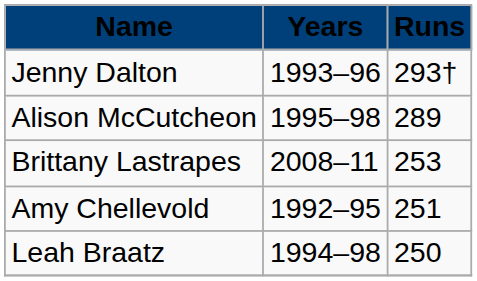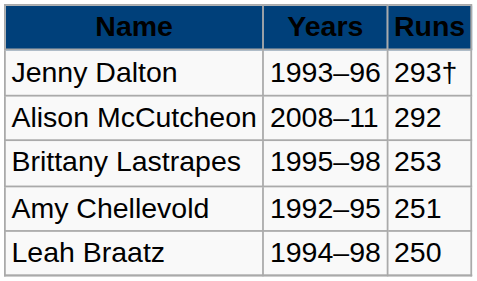 <table class="wikitable">
 <tr>
 <th style="background:#00407a;"><span>Name</span></th>
 <th style="background:#00407a;"><span>Years</span></th>
 <th style="background:#00407a;"><span>Runs</span></th>
 </tr>
 <tr>
 <td>Jenny Dalton</td>
 <td>1993–96</td>
 <td>293†</td>
 </tr>
 <tr>
 <td>Alison McCutcheon</td>
-<td>1995–98</td>
-<td>289</td>
+<td>2008–11</td>
+<td>292</td>
 </tr>
 <tr>
 <td>Brittany Lastrapes</td>
-<td>2008–11</td>
+<td>1995–98</td>
 <td>253</td>
 </tr>
 <tr>
 <td>Amy Chellevold</td>
 <td>1992–95</td>
 <td>251</td>
 </tr>
 <tr>
 <td>Leah Braatz</td>
 <td>1994–98</td>
 <td>250</td>
 </tr>
 <tr>
 </tr>
 </table>
